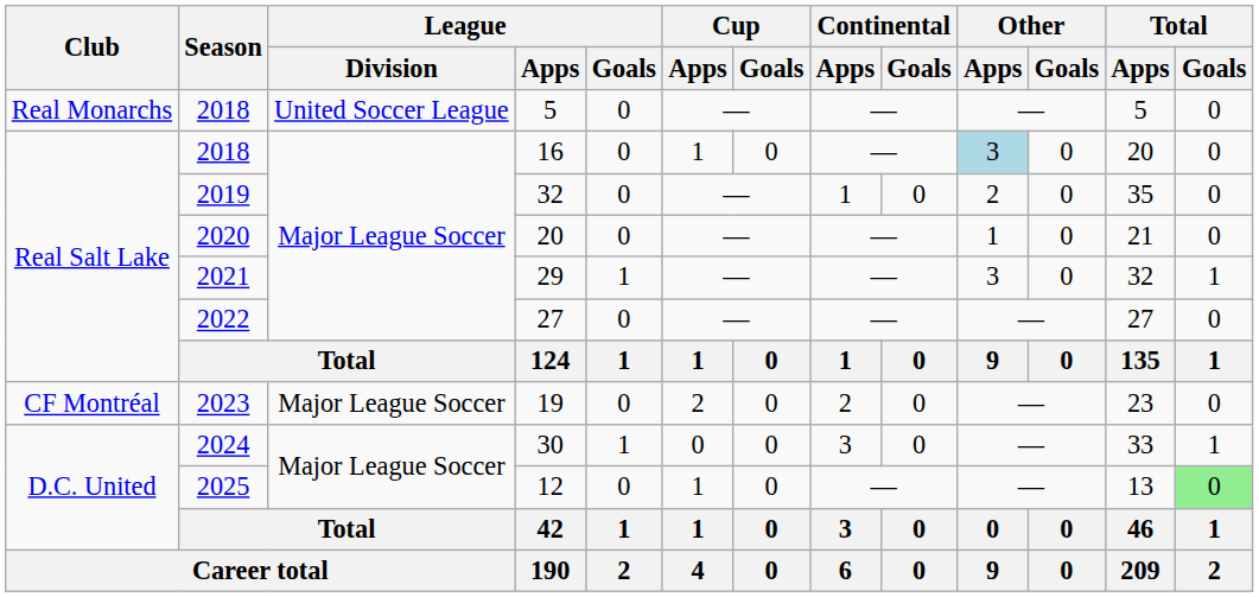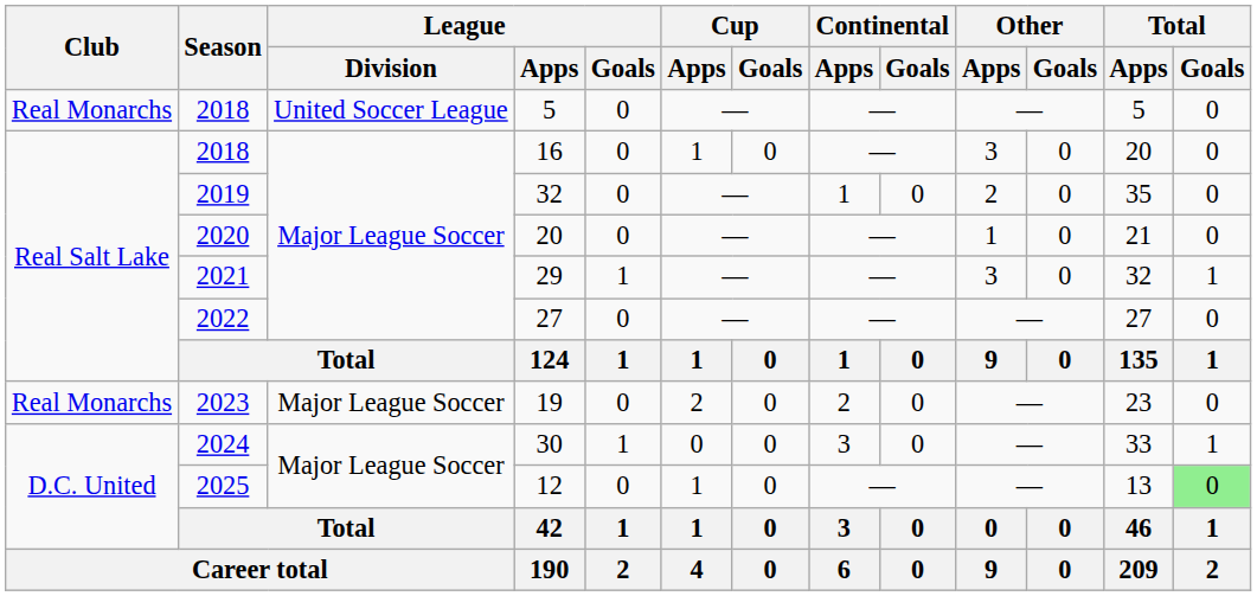 <table class="wikitable" style="text-align:center">
 <tr>
 <th rowspan="2">Club</th>
 <th rowspan="2">Season</th>
 <th colspan="3">League</th>
 <th colspan="2">Cup</th>
 <th colspan="2">Continental</th>
 <th colspan="2">Other</th>
 <th colspan="2">Total</th>
 </tr>
 <tr>
 <th>Division</th>
 <th>Apps</th>
 <th>Goals</th>
 <th>Apps</th>
 <th>Goals</th>
 <th>Apps</th>
 <th>Goals</th>
 <th>Apps</th>
 <th>Goals</th>
 <th>Apps</th>
 <th>Goals</th>
 </tr>
 <tr>
 <td><a href='#'>Real Monarchs</a></td>
 <td><a href='#'>2018</a></td>
 <td><a href='#'>United Soccer League</a></td>
 <td>5</td>
 <td>0</td>
 <td colspan="2">—</td>
 <td colspan="2">—</td>
 <td colspan="2">—</td>
 <td>5</td>
 <td>0</td>
 </tr>
 <tr>
 <td rowspan="6"><a href='#'>Real Salt Lake</a></td>
 <td><a href='#'>2018</a></td>
 <td rowspan="5"><a href='#'>Major League Soccer</a></td>
 <td>16</td>
 <td>0</td>
 <td>1</td>
 <td>0</td>
 <td colspan="2">—</td>
-<td style="background: lightblue;">3</td>
+<td>3</td>
 <td>0</td>
 <td>20</td>
 <td>0</td>
 </tr>
 <tr>
 <td><a href='#'>2019</a></td>
 <td>32</td>
 <td>0</td>
 <td colspan="2">—</td>
 <td>1</td>
 <td>0</td>
 <td>2</td>
 <td>0</td>
 <td>35</td>
 <td>0</td>
 </tr>
 <tr>
 <td><a href='#'>2020</a></td>
 <td>20</td>
 <td>0</td>
 <td colspan="2">—</td>
 <td colspan="2">—</td>
 <td>1</td>
 <td>0</td>
 <td>21</td>
 <td>0</td>
 </tr>
 <tr>
 <td><a href='#'>2021</a></td>
 <td>29</td>
 <td>1</td>
 <td colspan="2">—</td>
 <td colspan="2">—</td>
 <td>3</td>
 <td>0</td>
 <td>32</td>
 <td>1</td>
 </tr>
 <tr>
 <td><a href='#'>2022</a></td>
 <td>27</td>
 <td>0</td>
 <td colspan="2">—</td>
 <td colspan="2">—</td>
 <td colspan="2">—</td>
 <td>27</td>
 <td>0</td>
 </tr>
 <tr>
 <th colspan="2">Total</th>
 <th>124</th>
 <th>1</th>
 <th>1</th>
 <th>0</th>
 <th>1</th>
 <th>0</th>
 <th>9</th>
 <th>0</th>
 <th>135</th>
 <th>1</th>
 </tr>
 <tr>
-<td><a href='#'>CF Montréal</a></td>
+<td><a href='#'>Real Monarchs</a></td>
 <td><a href='#'>2023</a></td>
 <td>Major League Soccer</td>
 <td>19</td>
 <td>0</td>
 <td>2</td>
 <td>0</td>
 <td>2</td>
 <td>0</td>
 <td colspan="2">—</td>
 <td>23</td>
 <td>0</td>
 </tr>
 <tr>
 <td rowspan="3"><a href='#'>D.C. United</a></td>
 <td><a href='#'>2024</a></td>
 <td rowspan="2">Major League Soccer</td>
 <td>30</td>
 <td>1</td>
 <td>0</td>
 <td>0</td>
 <td>3</td>
 <td>0</td>
 <td colspan="2">—</td>
 <td>33</td>
 <td>1</td>
 </tr>
 <tr>
 <td><a href='#'>2025</a></td>
 <td>12</td>
 <td>0</td>
 <td>1</td>
 <td>0</td>
 <td colspan="2">—</td>
 <td colspan="2">—</td>
 <td>13</td>
 <td style="background: lightgreen;">0</td>
 </tr>
 <tr>
 <th colspan="2">Total</th>
 <th>42</th>
 <th>1</th>
 <th>1</th>
 <th>0</th>
 <th>3</th>
 <th>0</th>
 <th>0</th>
 <th>0</th>
 <th>46</th>
 <th>1</th>
 </tr>
 <tr>
 <th colspan="3">Career total</th>
 <th>190</th>
 <th>2</th>
 <th>4</th>
 <th>0</th>
 <th>6</th>
 <th>0</th>
 <th>9</th>
 <th>0</th>
 <th>209</th>
 <th>2</th>
 </tr>
 </table>
